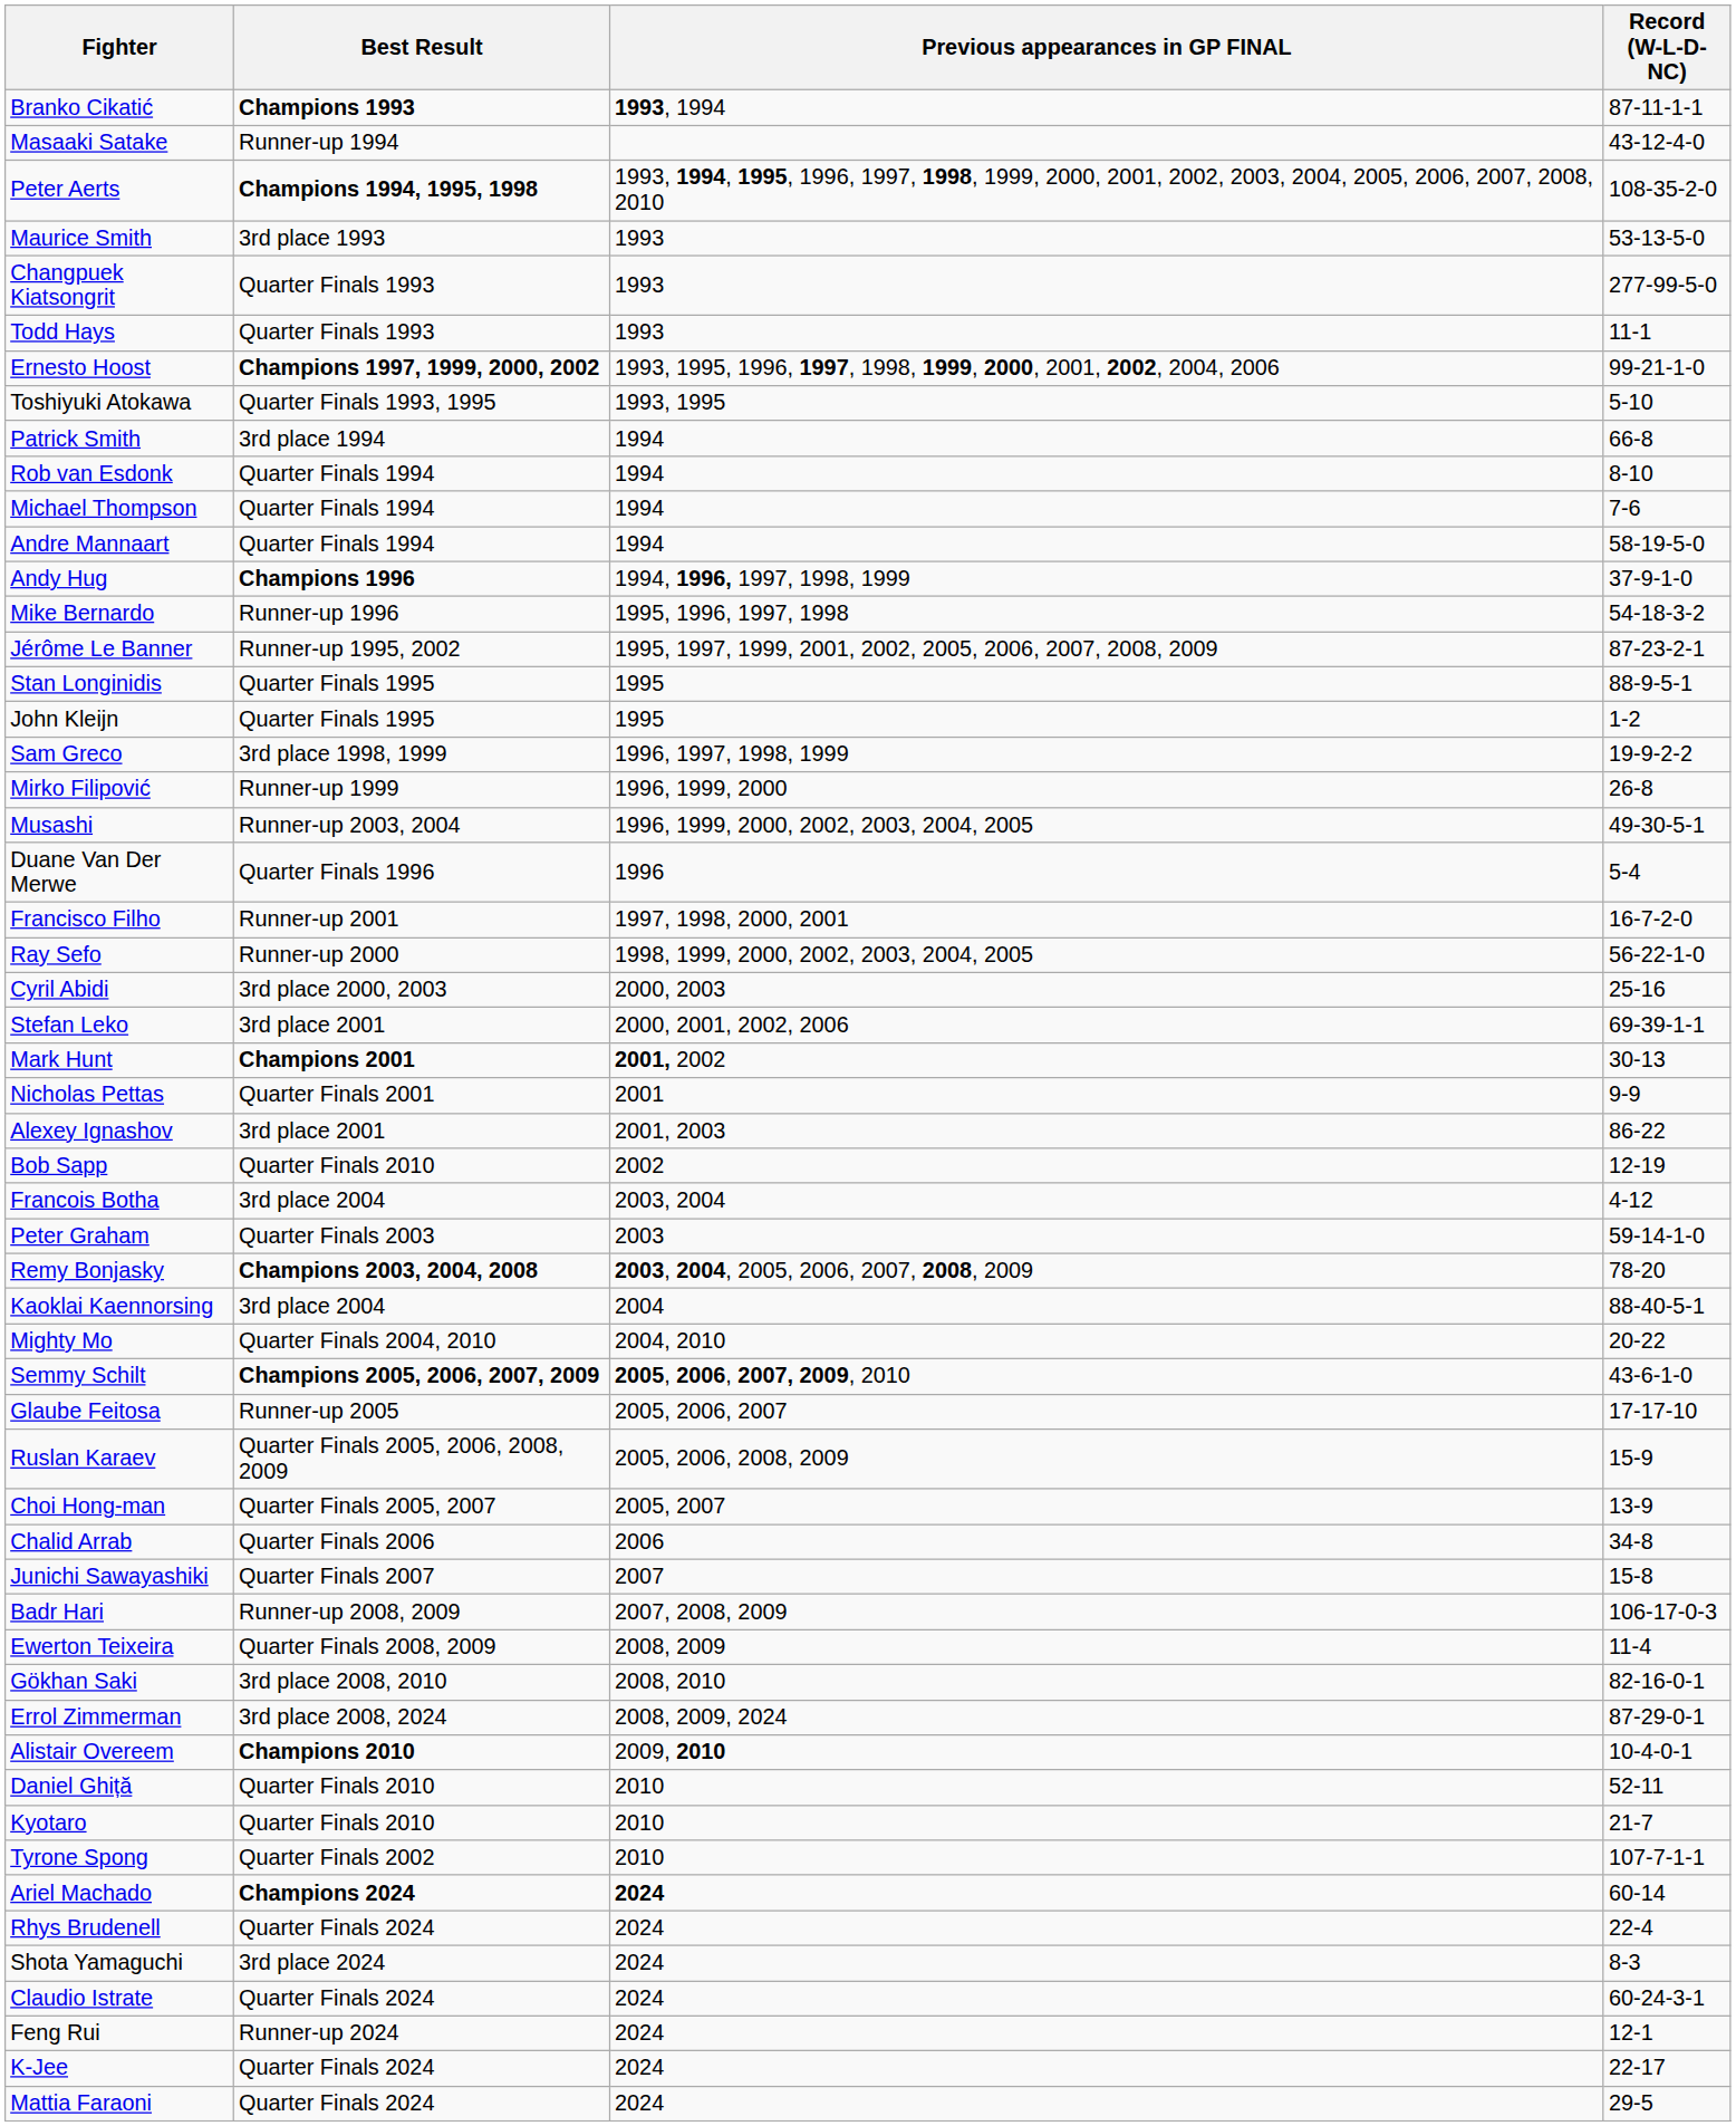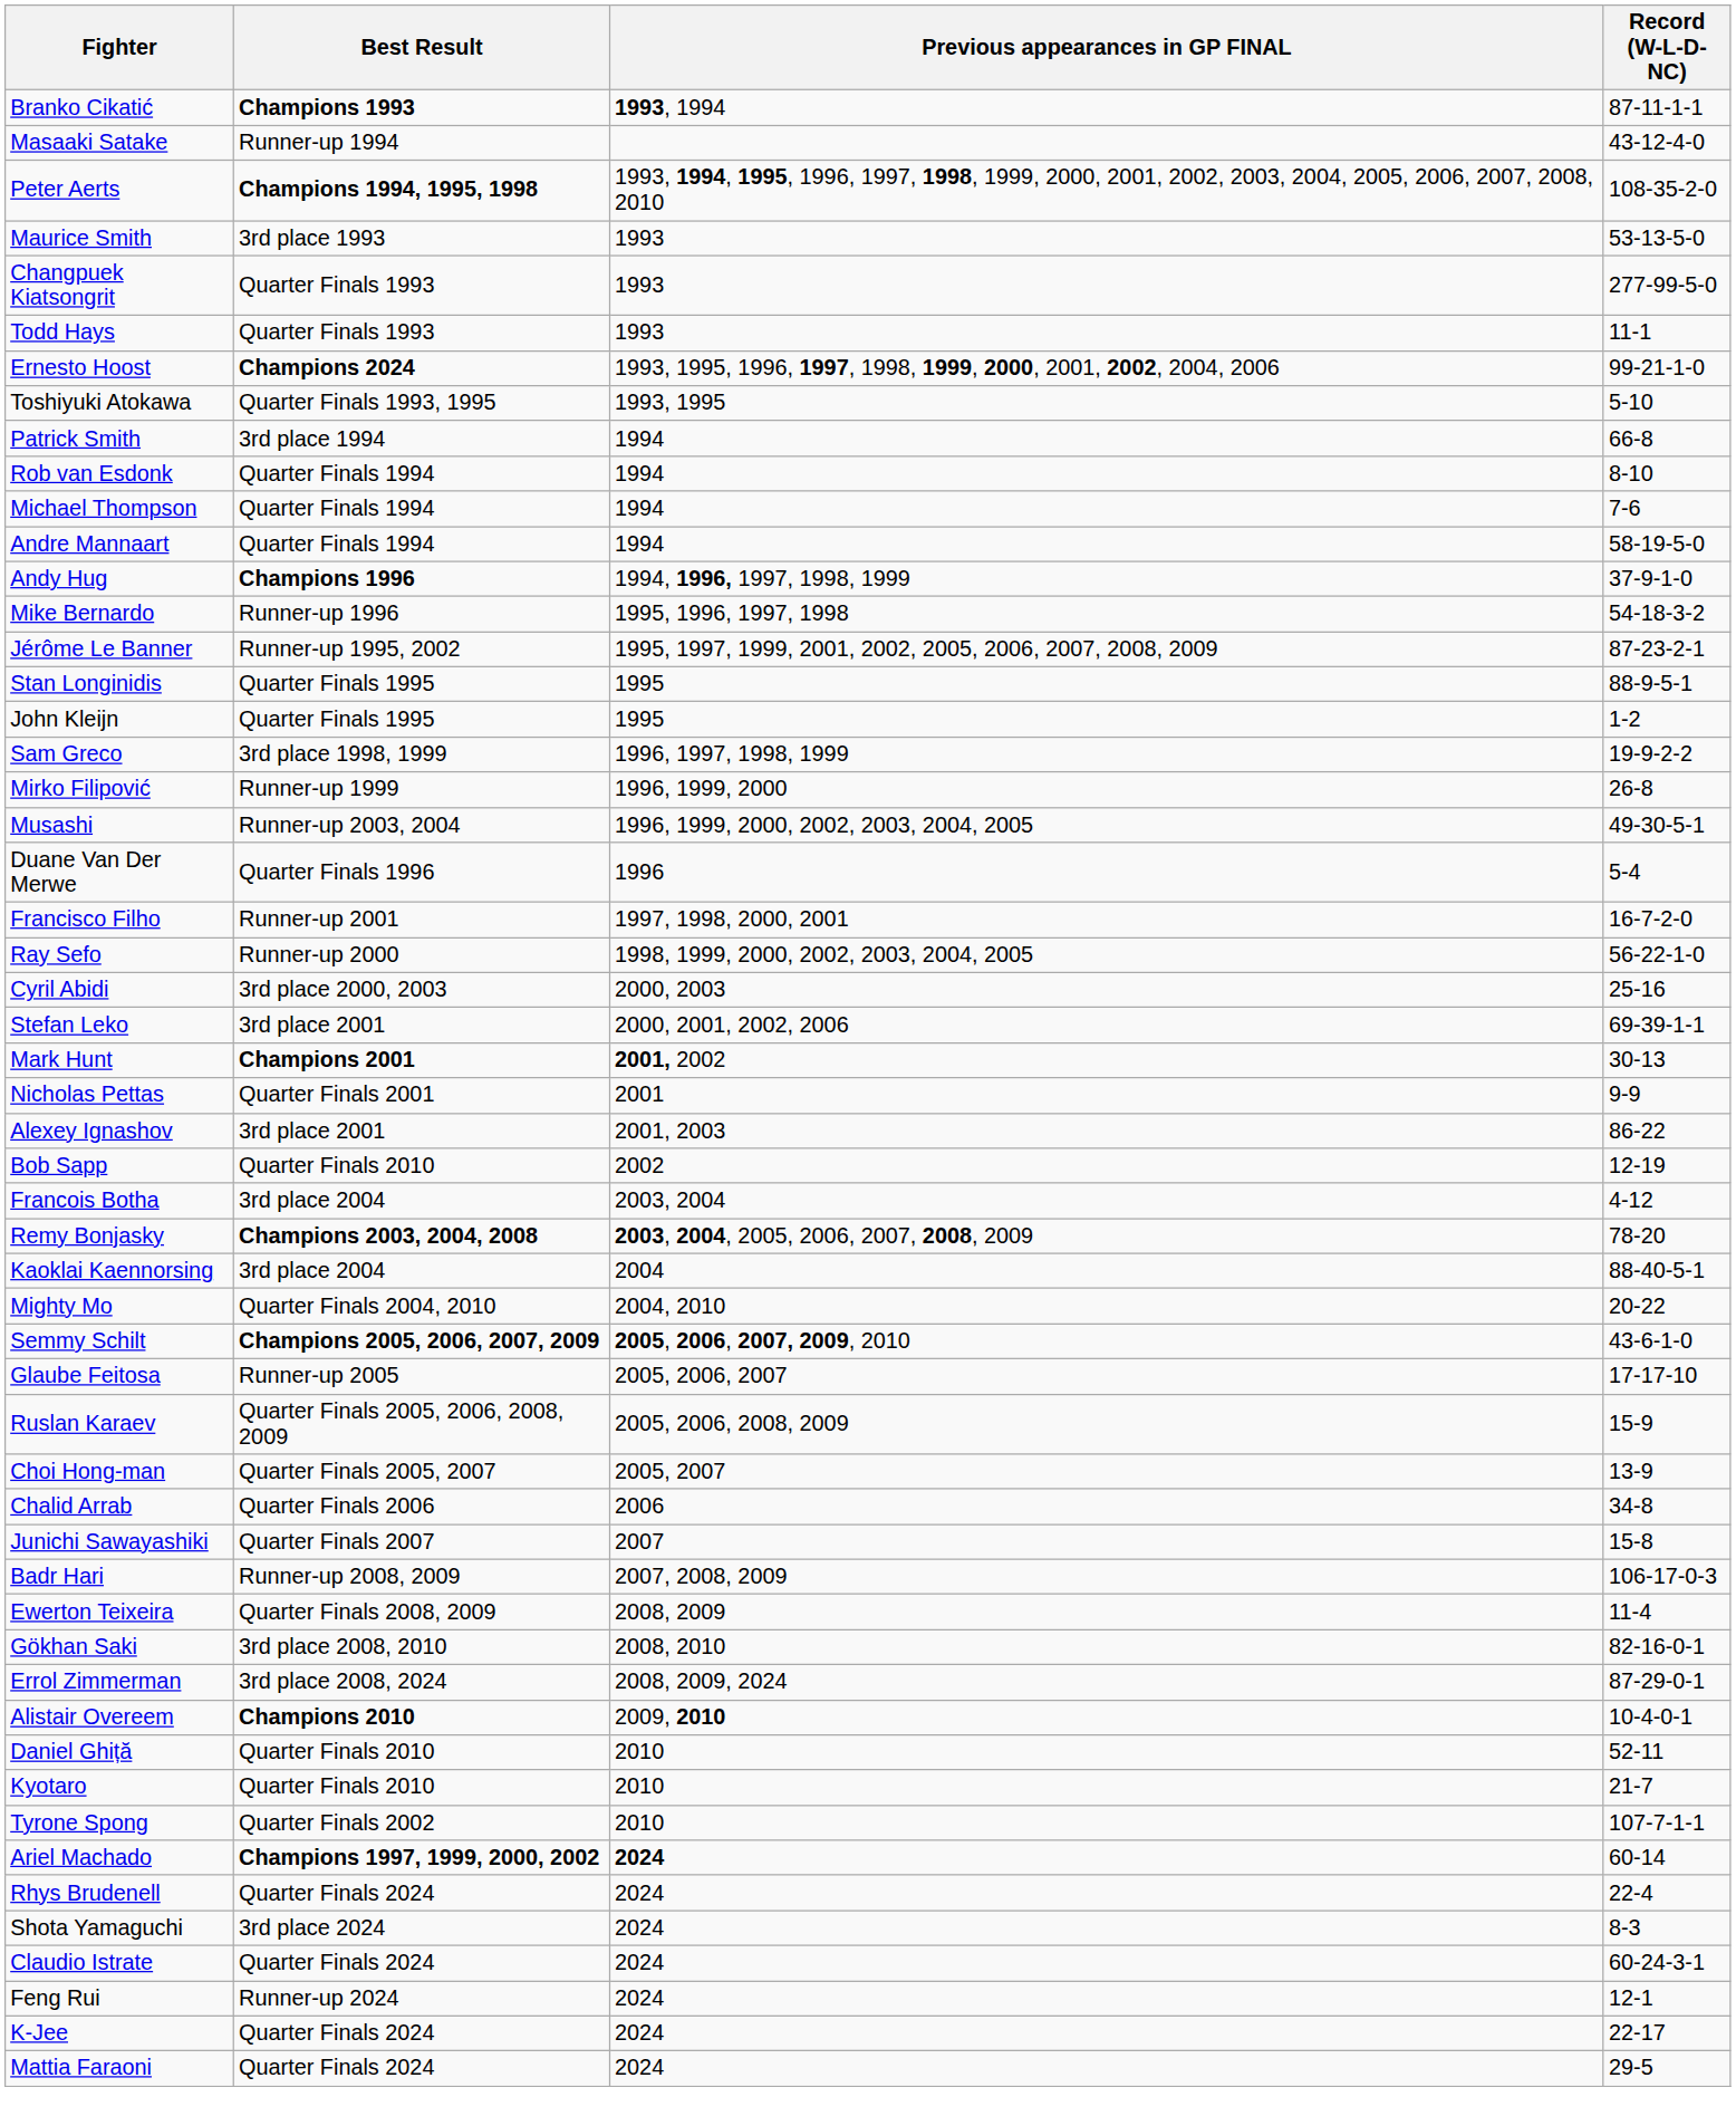 <table class="wikitable sortable">
 <tr>
 <th>Fighter</th>
 <th>Best Result</th>
 <th class="unsortable">Previous appearances in GP FINAL</th>
 <th class="unsortable">Record<br>(W-L-D-NC)</th>
 </tr>
 <tr>
 <td> <a href='#'>Branko Cikatić</a></td>
 <td data-sort-value=><strong>Champions 1993</strong></td>
 <td><strong>1993</strong>, 1994</td>
 <td>87-11-1-1</td>
 </tr>
 <tr>
 <td> <a href='#'>Masaaki Satake</a></td>
 <td data-sort-value=>Runner-up 1994</td>
 <td></td>
 <td>43-12-4-0</td>
 </tr>
 <tr>
 <td> <a href='#'>Peter Aerts</a></td>
 <td><strong>Champions 1994, 1995, 1998</strong></td>
 <td>1993, <strong>1994</strong>, <strong>1995</strong>, 1996, 1997, <strong>1998</strong>, 1999, 2000, 2001, 2002, 2003, 2004, 2005, 2006, 2007, 2008, 2010</td>
 <td>108-35-2-0</td>
 </tr>
 <tr>
 <td> <a href='#'>Maurice Smith</a></td>
 <td>3rd place 1993</td>
 <td>1993</td>
 <td>53-13-5-0</td>
 </tr>
 <tr>
 <td> <a href='#'>Changpuek Kiatsongrit</a></td>
 <td>Quarter Finals 1993</td>
 <td>1993</td>
 <td>277-99-5-0</td>
 </tr>
 <tr>
 <td> <a href='#'>Todd Hays</a></td>
 <td>Quarter Finals 1993</td>
 <td>1993</td>
 <td>11-1</td>
 </tr>
 <tr>
 <td> <a href='#'>Ernesto Hoost</a></td>
-<td><strong>Champions 1997, 1999, 2000, 2002</strong></td>
+<td><strong>Champions 2024</strong></td>
 <td>1993, 1995, 1996, <strong>1997</strong>, 1998, <strong>1999</strong>, <strong>2000</strong>, 2001, <strong>2002</strong>, 2004, 2006</td>
 <td>99-21-1-0</td>
 </tr>
 <tr>
 <td> Toshiyuki Atokawa</td>
 <td>Quarter Finals 1993, 1995</td>
 <td>1993, 1995</td>
 <td>5-10</td>
 </tr>
 <tr>
 <td> <a href='#'>Patrick Smith</a></td>
 <td>3rd place 1994</td>
 <td>1994</td>
 <td>66-8</td>
 </tr>
 <tr>
 <td> <a href='#'>Rob van Esdonk</a></td>
 <td>Quarter Finals 1994</td>
 <td>1994</td>
 <td>8-10</td>
 </tr>
 <tr>
 <td> <a href='#'>Michael Thompson</a></td>
 <td>Quarter Finals 1994</td>
 <td>1994</td>
 <td>7-6</td>
 </tr>
 <tr>
 <td> <a href='#'>Andre Mannaart</a></td>
 <td>Quarter Finals 1994</td>
 <td>1994</td>
 <td>58-19-5-0</td>
 </tr>
 <tr>
 <td> <a href='#'>Andy Hug</a></td>
 <td><strong>Champions 1996</strong></td>
 <td>1994, <strong>1996,</strong> 1997, 1998, 1999</td>
 <td>37-9-1-0</td>
 </tr>
 <tr>
 <td> <a href='#'>Mike Bernardo</a></td>
 <td>Runner-up 1996</td>
 <td>1995, 1996, 1997, 1998</td>
 <td>54-18-3-2</td>
 </tr>
 <tr>
 <td> <a href='#'>Jérôme Le Banner</a></td>
 <td>Runner-up 1995, 2002</td>
 <td>1995, 1997, 1999, 2001, 2002, 2005, 2006, 2007, 2008, 2009</td>
 <td>87-23-2-1</td>
 </tr>
 <tr>
 <td> <a href='#'>Stan Longinidis</a></td>
 <td>Quarter Finals 1995</td>
 <td>1995</td>
 <td>88-9-5-1</td>
 </tr>
 <tr>
 <td> John Kleijn</td>
 <td>Quarter Finals 1995</td>
 <td>1995</td>
 <td>1-2</td>
 </tr>
 <tr>
 <td> <a href='#'>Sam Greco</a></td>
 <td>3rd place 1998, 1999</td>
 <td>1996, 1997, 1998, 1999</td>
 <td>19-9-2-2</td>
 </tr>
 <tr>
 <td> <a href='#'>Mirko Filipović</a></td>
 <td>Runner-up 1999</td>
 <td>1996, 1999, 2000</td>
 <td>26-8</td>
 </tr>
 <tr>
 <td> <a href='#'>Musashi</a></td>
 <td data-sort-value="Zwayer, Felix">Runner-up 2003, 2004</td>
 <td>1996, 1999, 2000, 2002, 2003, 2004, 2005</td>
 <td>49-30-5-1</td>
 </tr>
 <tr>
 <td> Duane Van Der Merwe</td>
 <td>Quarter Finals 1996</td>
 <td>1996</td>
 <td>5-4</td>
 </tr>
 <tr>
 <td> <a href='#'>Francisco Filho</a></td>
 <td>Runner-up 2001</td>
 <td>1997, 1998, 2000, 2001</td>
 <td>16-7-2-0</td>
 </tr>
 <tr>
 <td> <a href='#'>Ray Sefo</a></td>
 <td>Runner-up 2000</td>
 <td>1998, 1999, 2000, 2002, 2003, 2004, 2005</td>
 <td>56-22-1-0</td>
 </tr>
 <tr>
 <td> <a href='#'>Cyril Abidi</a></td>
 <td>3rd place 2000, 2003</td>
 <td>2000, 2003</td>
 <td>25-16</td>
 </tr>
 <tr>
 <td> <a href='#'>Stefan Leko</a></td>
 <td>3rd place 2001</td>
 <td>2000, 2001, 2002, 2006</td>
 <td>69-39-1-1</td>
 </tr>
 <tr>
 <td> <a href='#'>Mark Hunt</a></td>
 <td><strong>Champions 2001</strong></td>
 <td><strong>2001,</strong> 2002</td>
 <td>30-13</td>
 </tr>
 <tr>
 <td> <a href='#'>Nicholas Pettas</a></td>
 <td>Quarter Finals 2001</td>
 <td>2001</td>
 <td>9-9</td>
 </tr>
 <tr>
 <td> <a href='#'>Alexey Ignashov</a></td>
 <td>3rd place 2001</td>
 <td>2001, 2003</td>
 <td>86-22</td>
 </tr>
 <tr>
 <td> <a href='#'>Bob Sapp</a></td>
 <td>Quarter Finals 2010</td>
 <td>2002</td>
 <td>12-19</td>
 </tr>
 <tr>
 <td> <a href='#'>Francois Botha</a></td>
 <td>3rd place 2004</td>
 <td>2003, 2004</td>
 <td>4-12</td>
 </tr>
 <tr>
-<td> <a href='#'>Peter Graham</a></td>
-<td>Quarter Finals 2003</td>
-<td>2003</td>
-<td>59-14-1-0</td>
-</tr>
-<tr>
 <td> <a href='#'>Remy Bonjasky</a></td>
 <td><strong>Champions 2003, 2004, 2008</strong></td>
 <td><strong>2003</strong>, <strong>2004</strong>, 2005, 2006, 2007, <strong>2008</strong>, 2009</td>
 <td>78-20</td>
 </tr>
 <tr>
 <td> <a href='#'>Kaoklai Kaennorsing</a></td>
 <td>3rd place 2004</td>
 <td>2004</td>
 <td>88-40-5-1</td>
 </tr>
 <tr>
 <td> <a href='#'>Mighty Mo</a></td>
 <td>Quarter Finals 2004, 2010</td>
 <td>2004, 2010</td>
 <td>20-22</td>
 </tr>
 <tr>
 <td> <a href='#'>Semmy Schilt</a></td>
 <td><strong>Champions 2005, 2006, 2007, 2009</strong></td>
 <td><strong>2005</strong>, <strong>2006</strong>, <strong>2007,</strong> <strong>2009</strong>, 2010</td>
 <td>43-6-1-0</td>
 </tr>
 <tr>
 <td> <a href='#'>Glaube Feitosa</a></td>
 <td>Runner-up 2005</td>
 <td>2005, 2006, 2007</td>
 <td>17-17-10</td>
 </tr>
 <tr>
 <td> <a href='#'>Ruslan Karaev</a></td>
 <td>Quarter Finals 2005, 2006, 2008, 2009</td>
 <td>2005, 2006, 2008, 2009</td>
 <td>15-9</td>
 </tr>
 <tr>
 <td> <a href='#'>Choi Hong-man</a></td>
 <td>Quarter Finals 2005, 2007</td>
 <td>2005, 2007</td>
 <td>13-9</td>
 </tr>
 <tr>
 <td> <a href='#'>Chalid Arrab</a></td>
 <td>Quarter Finals 2006</td>
 <td>2006</td>
 <td>34-8</td>
 </tr>
 <tr>
 <td> <a href='#'>Junichi Sawayashiki</a></td>
 <td>Quarter Finals 2007</td>
 <td>2007</td>
 <td>15-8</td>
 </tr>
 <tr>
 <td> <a href='#'>Badr Hari</a></td>
 <td>Runner-up 2008, 2009</td>
 <td>2007, 2008, 2009</td>
 <td>106-17-0-3</td>
 </tr>
 <tr>
 <td> <a href='#'>Ewerton Teixeira</a></td>
 <td>Quarter Finals 2008, 2009</td>
 <td>2008, 2009</td>
 <td>11-4</td>
 </tr>
 <tr>
 <td> <a href='#'>Gökhan Saki</a></td>
 <td>3rd place 2008, 2010</td>
 <td>2008, 2010</td>
 <td>82-16-0-1</td>
 </tr>
 <tr>
 <td> <a href='#'>Errol Zimmerman</a></td>
 <td>3rd place 2008, 2024</td>
 <td>2008, 2009, 2024</td>
 <td>87-29-0-1</td>
 </tr>
 <tr>
 <td> <a href='#'>Alistair Overeem</a></td>
 <td><strong>Champions 2010</strong></td>
 <td>2009, <strong>2010</strong></td>
 <td>10-4-0-1</td>
 </tr>
 <tr>
 <td> <a href='#'>Daniel Ghiță</a></td>
 <td>Quarter Finals 2010</td>
 <td>2010</td>
 <td>52-11</td>
 </tr>
 <tr>
 <td> <a href='#'>Kyotaro</a></td>
 <td>Quarter Finals 2010</td>
 <td>2010</td>
 <td>21-7</td>
 </tr>
 <tr>
 <td> <a href='#'>Tyrone Spong</a></td>
 <td>Quarter Finals 2002</td>
 <td>2010</td>
 <td>107-7-1-1</td>
 </tr>
 <tr>
 <td> <a href='#'>Ariel Machado</a></td>
-<td><strong>Champions 2024</strong></td>
+<td><strong>Champions 1997, 1999, 2000, 2002</strong></td>
 <td><strong>2024</strong></td>
 <td>60-14</td>
 </tr>
 <tr>
 <td> <a href='#'>Rhys Brudenell</a></td>
 <td>Quarter Finals 2024</td>
 <td>2024</td>
 <td>22-4</td>
 </tr>
 <tr>
 <td> Shota Yamaguchi</td>
 <td>3rd place 2024</td>
 <td>2024</td>
 <td>8-3</td>
 </tr>
 <tr>
 <td> <a href='#'>Claudio Istrate</a></td>
 <td>Quarter Finals 2024</td>
 <td>2024</td>
 <td>60-24-3-1</td>
 </tr>
 <tr>
 <td> Feng Rui</td>
 <td>Runner-up 2024</td>
 <td>2024</td>
 <td>12-1</td>
 </tr>
 <tr>
 <td> <a href='#'>K-Jee</a></td>
 <td>Quarter Finals 2024</td>
 <td>2024</td>
 <td>22-17</td>
 </tr>
 <tr>
 <td> <a href='#'>Mattia Faraoni</a></td>
 <td>Quarter Finals 2024</td>
 <td>2024</td>
 <td>29-5</td>
 </tr>
 <tr>
 </tr>
 </table>
